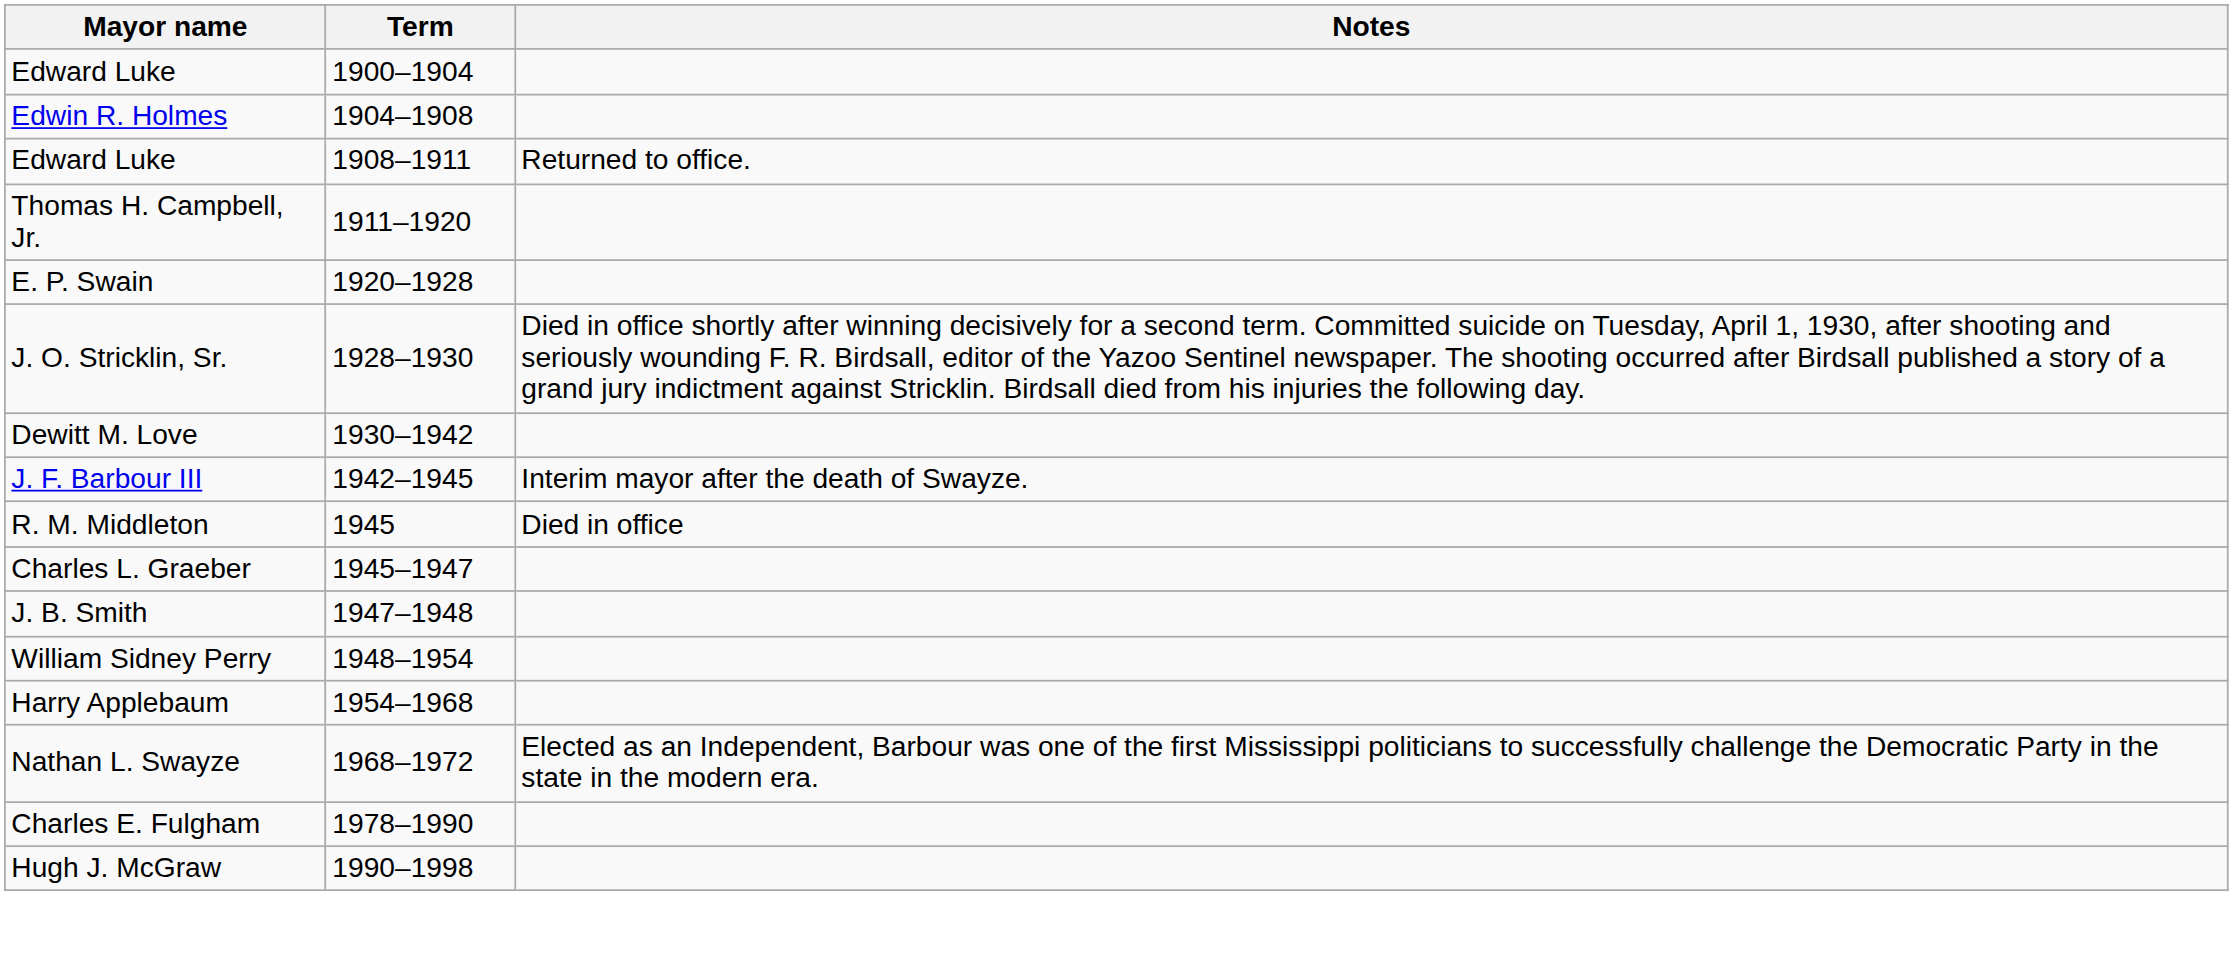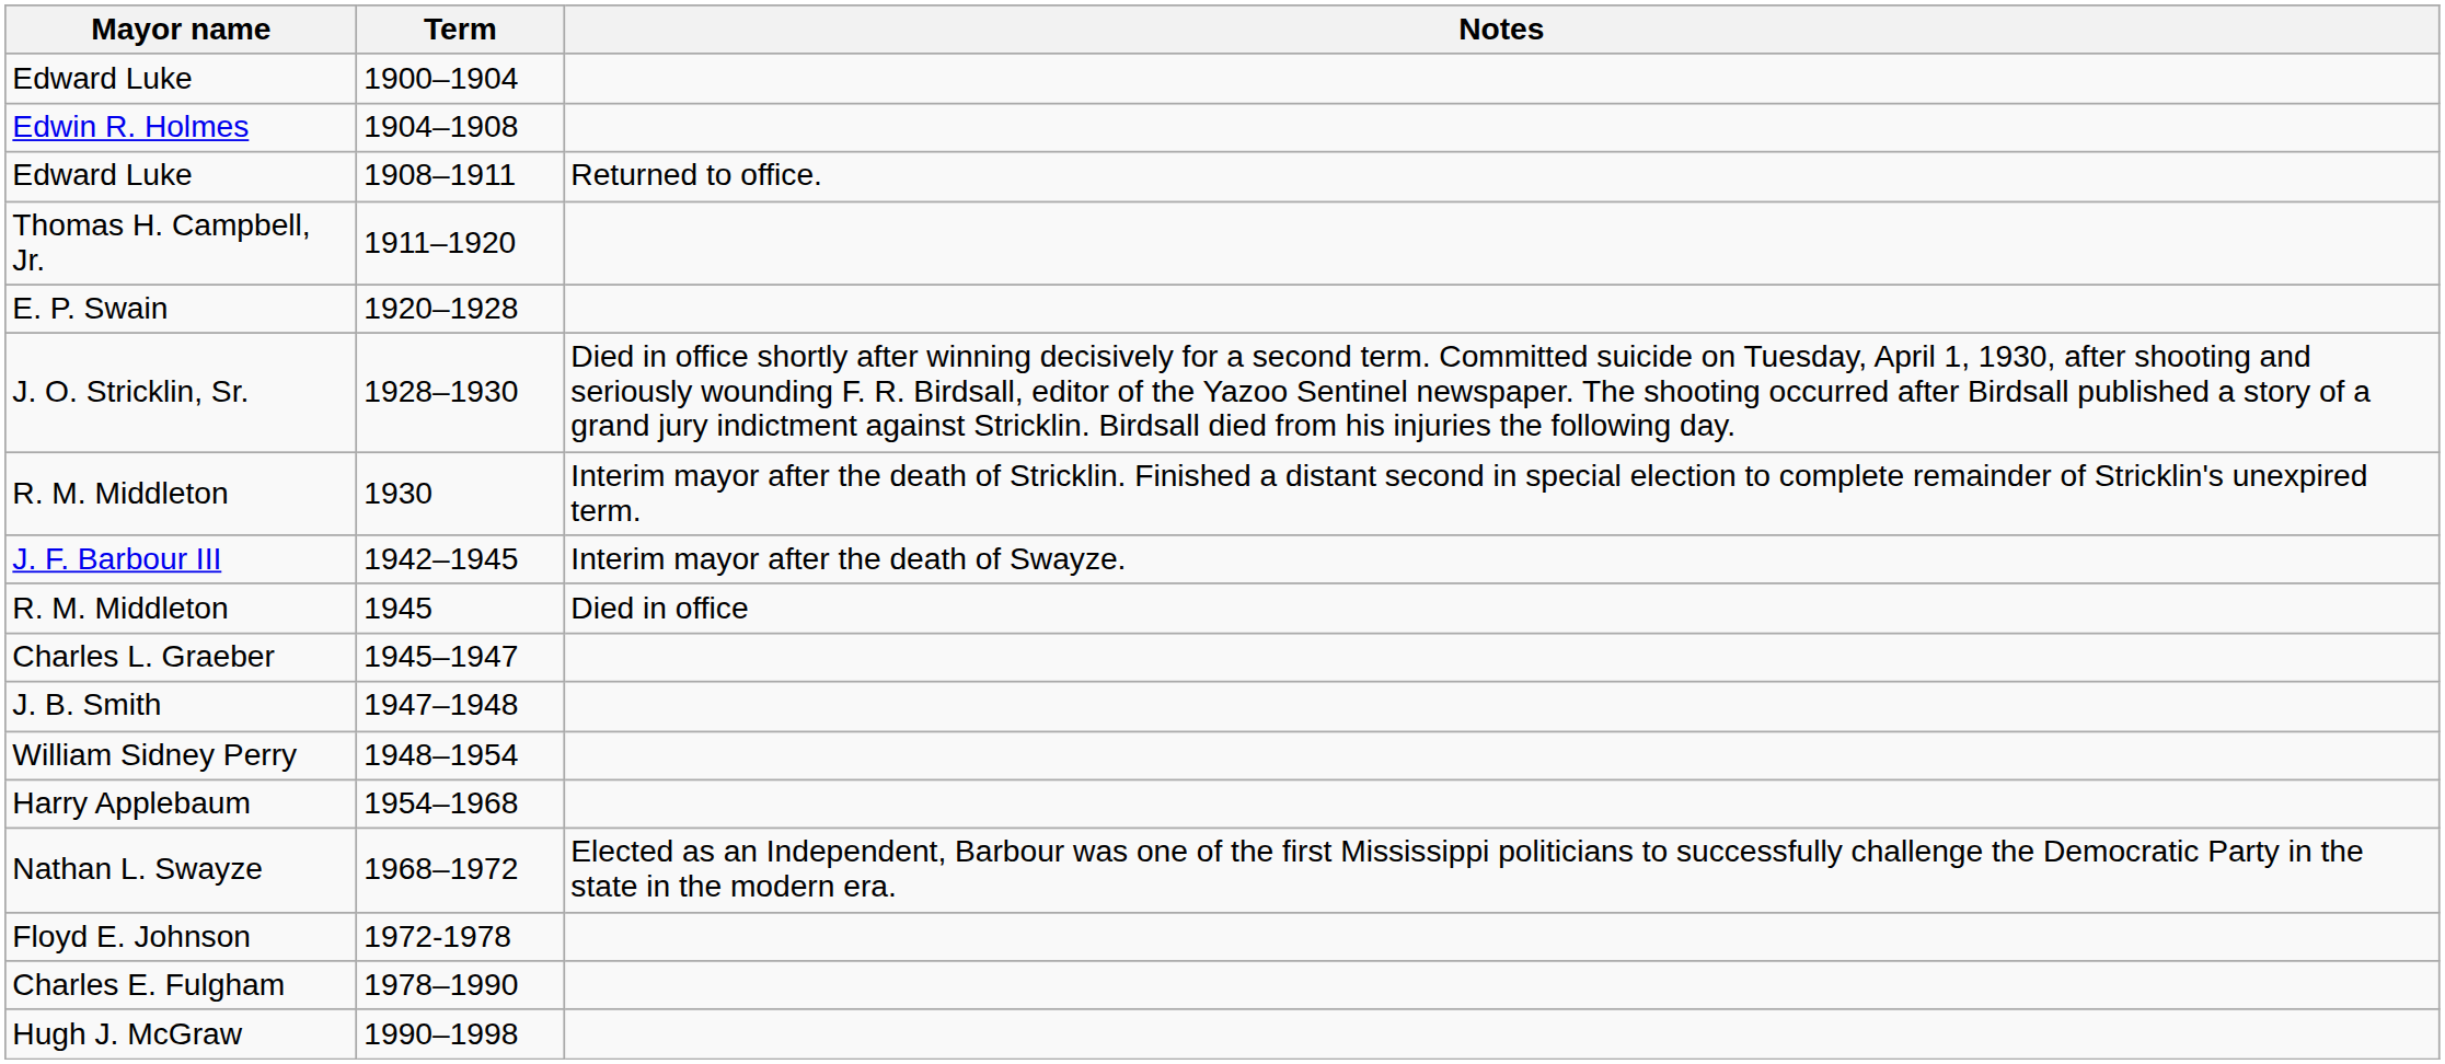 <table class="wikitable" style="width:100%">
 <tr>
 <th style="width:175px">Mayor name</th>
 <th style="width:100px">Term</th>
 <th class="unsortable">Notes</th>
 </tr>
 <tr>
 <td>Edward Luke</td>
 <td>1900–1904</td>
 <td></td>
 </tr>
 <tr>
 <td><a href='#'>Edwin R. Holmes</a></td>
 <td>1904–1908</td>
 <td></td>
 </tr>
 <tr>
 <td>Edward Luke</td>
 <td>1908–1911</td>
 <td>Returned to office.</td>
 </tr>
 <tr>
 <td>Thomas H. Campbell, Jr.</td>
 <td>1911–1920</td>
 <td></td>
 </tr>
 <tr>
 <td>E. P. Swain</td>
 <td>1920–1928</td>
 <td></td>
 </tr>
 <tr>
 <td>J. O. Stricklin, Sr.</td>
 <td>1928–1930</td>
 <td>Died in office shortly after winning decisively for a second term. Committed suicide on Tuesday, April 1, 1930, after shooting and seriously wounding F. R. Birdsall, editor of the Yazoo Sentinel newspaper. The shooting occurred after Birdsall published a story of a grand jury indictment against Stricklin. Birdsall died from his injuries the following day.</td>
 </tr>
 <tr>
-<td>Dewitt M. Love</td>
-<td>1930–1942</td>
-<td></td>
+<td>R. M. Middleton</td>
+<td>1930</td>
+<td>Interim mayor after the death of Stricklin. Finished a distant second in special election to complete remainder of Stricklin's unexpired term.</td>
 </tr>
 <tr>
 <td><a href='#'>J. F. Barbour III</a></td>
 <td>1942–1945</td>
 <td>Interim mayor after the death of Swayze.</td>
 </tr>
 <tr>
 <td>R. M. Middleton</td>
 <td>1945</td>
 <td>Died in office</td>
 </tr>
 <tr>
 <td>Charles L. Graeber</td>
 <td>1945–1947</td>
 <td></td>
 </tr>
 <tr>
 <td>J. B. Smith</td>
 <td>1947–1948</td>
 <td></td>
 </tr>
 <tr>
 <td>William Sidney Perry</td>
 <td>1948–1954</td>
 <td></td>
 </tr>
 <tr>
 <td>Harry Applebaum</td>
 <td>1954–1968</td>
 <td></td>
 </tr>
 <tr>
 <td>Nathan L. Swayze</td>
 <td>1968–1972</td>
 <td>Elected as an Independent, Barbour was one of the first Mississippi politicians to successfully challenge the Democratic Party in the state in the modern era.</td>
 </tr>
 <tr>
+<td>Floyd E. Johnson</td>
+<td>1972-1978</td>
+<td></td>
+</tr>
+<tr>
 <td>Charles E. Fulgham</td>
 <td>1978–1990</td>
 <td></td>
 </tr>
 <tr>
 <td>Hugh J. McGraw</td>
 <td>1990–1998</td>
 <td></td>
 </tr>
 </table>
